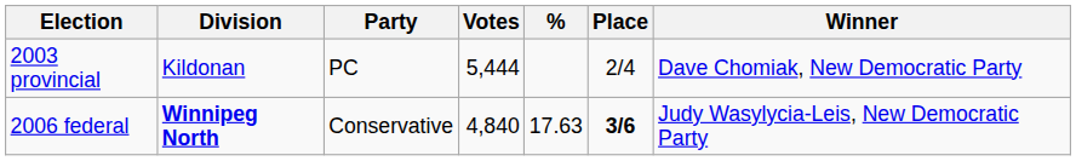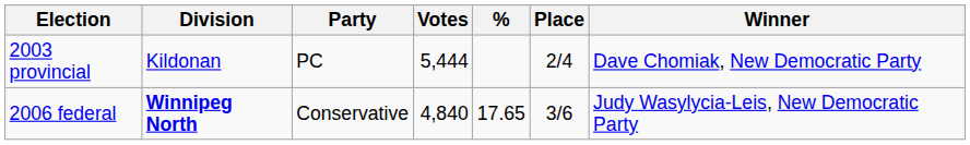 <table class="wikitable" width="800">
 <tr>
 <th align="left">Election</th>
 <th align="left">Division</th>
 <th align="left">Party</th>
 <th align="right">Votes</th>
 <th align="right">%</th>
 <th align="center">Place</th>
 <th align="center">Winner</th>
 </tr>
 <tr>
 <td align="left"><a href='#'>2003 provincial</a></td>
 <td align="left"><a href='#'>Kildonan</a></td>
 <td align="left">PC</td>
 <td align="right">5,444</td>
 <td align="right"></td>
 <td align="center">2/4</td>
 <td align="left"><a href='#'>Dave Chomiak</a>, <a href='#'>New Democratic Party</a></td>
 </tr>
 <tr>
 <td align="left"><a href='#'>2006 federal</a></td>
 <td align="left"><strong><a href='#'>Winnipeg North</a></strong></td>
 <td align="left">Conservative</td>
 <td align="right">4,840</td>
-<td align="right">17.63</td>
-<td align="center"><strong>3/6</strong></td>
+<td align="right">17.65</td>
+<td align="center">3/6</td>
 <td align="left"><a href='#'>Judy Wasylycia-Leis</a>, <a href='#'>New Democratic Party</a></td>
 </tr>
 </table>
